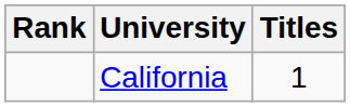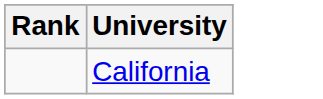 <table class="wikitable sortable" style="text-align:center">
 <tr>
 <th>Rank</th>
 <th>University</th>
-<th>Titles</th>
 </tr>
 <tr>
 <td></td>
 <td align=left><a href='#'>California</a></td>
-<td>1</td>
 </tr>
 </table>
